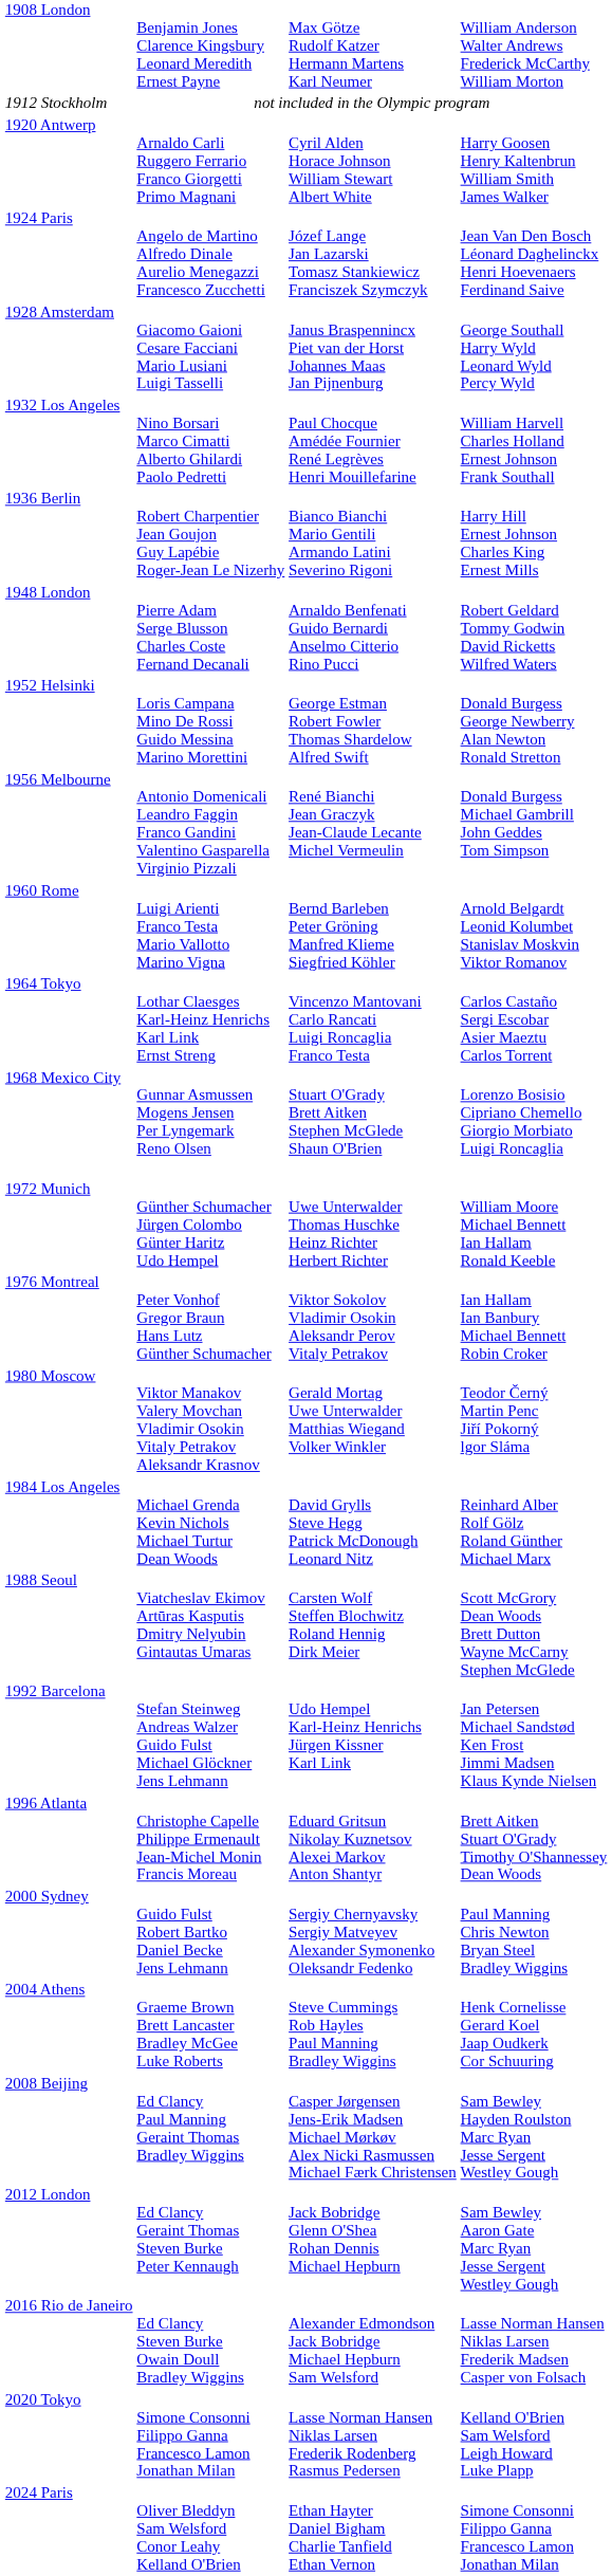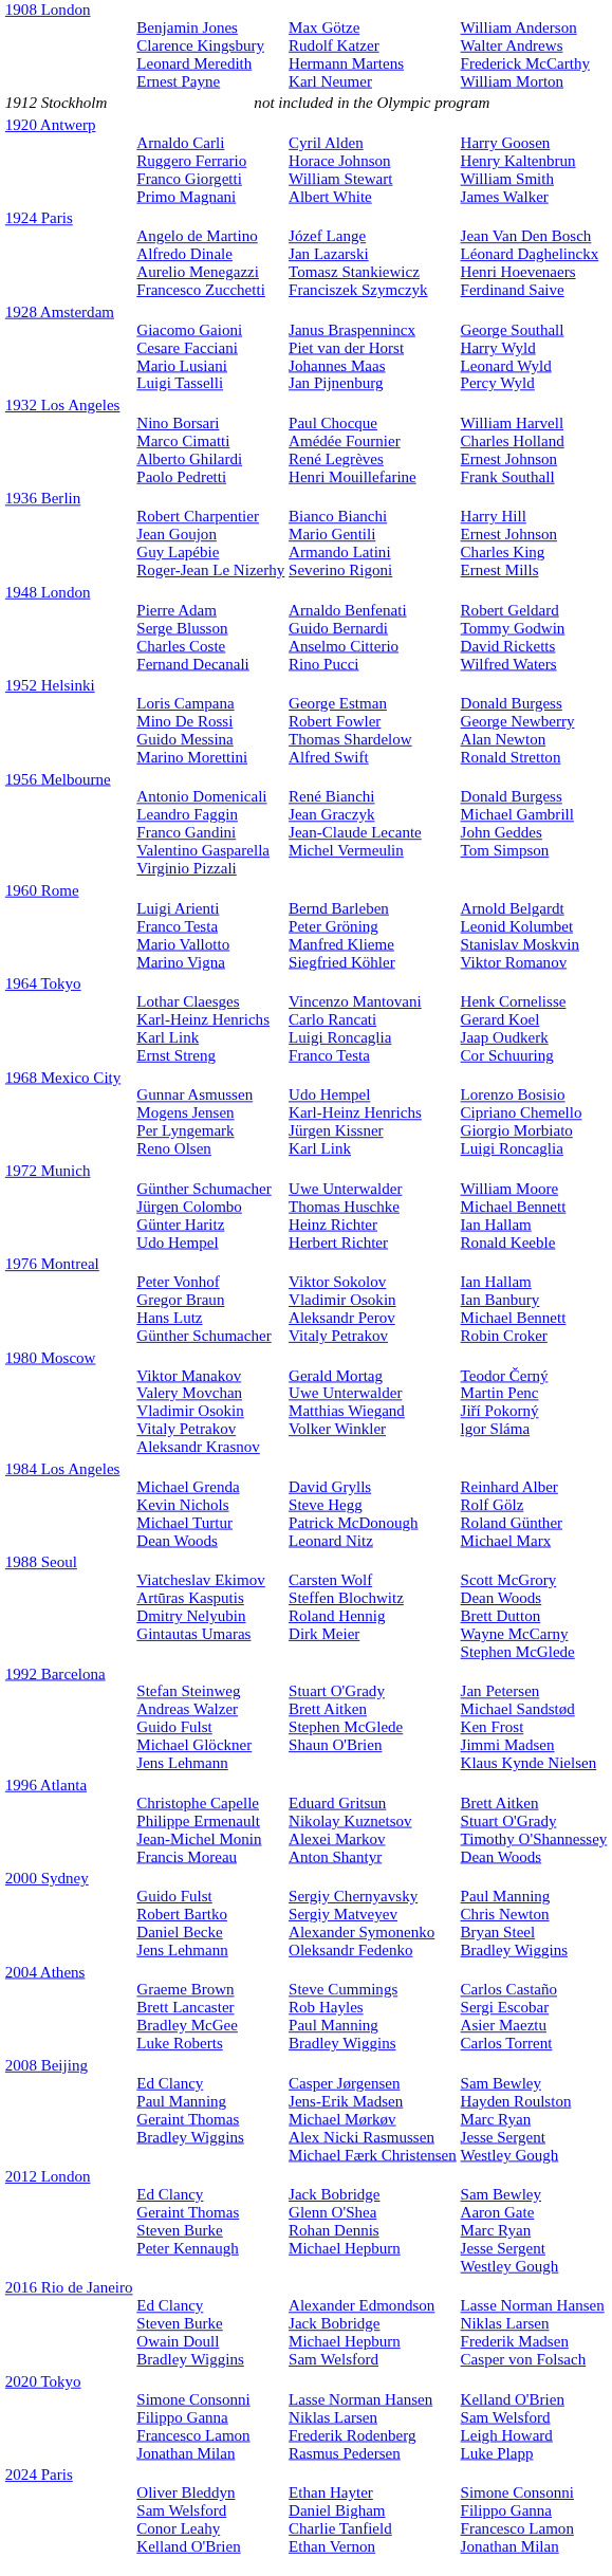 <table>
 <tr valign="top">
 <td><a href='#'>1908 London</a><br></td>
 <td><br><a href='#'>Benjamin Jones</a><br><a href='#'>Clarence Kingsbury</a><br><a href='#'>Leonard Meredith</a><br><a href='#'>Ernest Payne</a></td>
 <td><br><a href='#'>Max Götze</a><br><a href='#'>Rudolf Katzer</a><br><a href='#'>Hermann Martens</a><br><a href='#'>Karl Neumer</a></td>
 <td><br> <a href='#'>William Anderson</a><br> <a href='#'>Walter Andrews</a><br><a href='#'>Frederick McCarthy</a><br><a href='#'>William Morton</a></td>
 </tr>
 <tr>
 <td><em>1912 Stockholm</em></td>
 <td colspan=3 align=center><em>not included in the Olympic program</em></td>
 </tr>
 <tr valign="top">
 <td><a href='#'>1920 Antwerp</a><br></td>
 <td><br><a href='#'>Arnaldo Carli</a><br><a href='#'>Ruggero Ferrario</a><br><a href='#'>Franco Giorgetti</a><br><a href='#'>Primo Magnani</a></td>
 <td><br><a href='#'>Cyril Alden</a><br><a href='#'>Horace Johnson</a><br><a href='#'>William Stewart</a><br><a href='#'>Albert White</a></td>
 <td><br><a href='#'>Harry Goosen</a><br><a href='#'>Henry Kaltenbrun</a><br><a href='#'>William Smith</a><br><a href='#'>James Walker</a></td>
 </tr>
 <tr valign="top">
 <td><a href='#'>1924 Paris</a><br></td>
 <td><br><a href='#'>Angelo de Martino</a><br><a href='#'>Alfredo Dinale</a><br><a href='#'>Aurelio Menegazzi</a><br><a href='#'>Francesco Zucchetti</a></td>
 <td><br><a href='#'>Józef Lange</a><br><a href='#'>Jan Lazarski</a><br><a href='#'>Tomasz Stankiewicz</a><br><a href='#'>Franciszek Szymczyk</a></td>
 <td><br><a href='#'>Jean Van Den Bosch</a><br><a href='#'>Léonard Daghelinckx</a><br><a href='#'>Henri Hoevenaers</a><br><a href='#'>Ferdinand Saive</a></td>
 </tr>
 <tr valign="top">
 <td><a href='#'>1928 Amsterdam</a><br></td>
 <td><br><a href='#'>Giacomo Gaioni</a><br><a href='#'>Cesare Facciani</a><br><a href='#'>Mario Lusiani</a><br><a href='#'>Luigi Tasselli</a></td>
 <td><br><a href='#'>Janus Braspennincx</a><br><a href='#'>Piet van der Horst</a><br><a href='#'>Johannes Maas</a><br><a href='#'>Jan Pijnenburg</a></td>
 <td><br><a href='#'>George Southall</a><br><a href='#'>Harry Wyld</a><br><a href='#'>Leonard Wyld</a><br><a href='#'>Percy Wyld</a></td>
 </tr>
 <tr valign="top">
 <td><a href='#'>1932 Los Angeles</a><br></td>
 <td><br><a href='#'>Nino Borsari</a><br><a href='#'>Marco Cimatti</a><br><a href='#'>Alberto Ghilardi</a><br><a href='#'>Paolo Pedretti</a></td>
 <td><br><a href='#'>Paul Chocque</a><br><a href='#'>Amédée Fournier</a><br><a href='#'>René Legrèves</a><br><a href='#'>Henri Mouillefarine</a></td>
 <td><br><a href='#'>William Harvell</a><br><a href='#'>Charles Holland</a><br><a href='#'>Ernest Johnson</a><br><a href='#'>Frank Southall</a></td>
 </tr>
 <tr valign="top">
 <td><a href='#'>1936 Berlin</a><br></td>
 <td><br><a href='#'>Robert Charpentier</a><br><a href='#'>Jean Goujon</a><br><a href='#'>Guy Lapébie</a><br><a href='#'>Roger-Jean Le Nizerhy</a></td>
 <td><br><a href='#'>Bianco Bianchi</a><br><a href='#'>Mario Gentili</a><br><a href='#'>Armando Latini</a><br><a href='#'>Severino Rigoni</a></td>
 <td><br><a href='#'>Harry Hill</a><br><a href='#'>Ernest Johnson</a><br><a href='#'>Charles King</a><br><a href='#'>Ernest Mills</a></td>
 </tr>
 <tr valign="top">
 <td><a href='#'>1948 London</a><br></td>
 <td><br><a href='#'>Pierre Adam</a><br><a href='#'>Serge Blusson</a><br><a href='#'>Charles Coste</a><br><a href='#'>Fernand Decanali</a></td>
 <td><br><a href='#'>Arnaldo Benfenati</a><br><a href='#'>Guido Bernardi</a><br><a href='#'>Anselmo Citterio</a><br><a href='#'>Rino Pucci</a></td>
 <td><br><a href='#'>Robert Geldard</a><br><a href='#'>Tommy Godwin</a><br><a href='#'>David Ricketts</a><br><a href='#'>Wilfred Waters</a></td>
 </tr>
 <tr valign="top">
 <td><a href='#'>1952 Helsinki</a><br></td>
 <td><br><a href='#'>Loris Campana</a><br><a href='#'>Mino De Rossi</a><br><a href='#'>Guido Messina</a><br><a href='#'>Marino Morettini</a></td>
 <td><br><a href='#'>George Estman</a><br><a href='#'>Robert Fowler</a><br><a href='#'>Thomas Shardelow</a><br><a href='#'>Alfred Swift</a></td>
 <td><br><a href='#'>Donald Burgess</a><br><a href='#'>George Newberry</a><br><a href='#'>Alan Newton</a><br><a href='#'>Ronald Stretton</a></td>
 </tr>
 <tr valign="top">
 <td><a href='#'>1956 Melbourne</a><br></td>
 <td><br><a href='#'>Antonio Domenicali</a><br><a href='#'>Leandro Faggin</a><br><a href='#'>Franco Gandini</a><br><a href='#'>Valentino Gasparella</a><br><a href='#'>Virginio Pizzali</a></td>
 <td><br><a href='#'>René Bianchi</a><br><a href='#'>Jean Graczyk</a><br><a href='#'>Jean-Claude Lecante</a><br><a href='#'>Michel Vermeulin</a></td>
 <td><br><a href='#'>Donald Burgess</a><br><a href='#'>Michael Gambrill</a><br><a href='#'>John Geddes</a><br><a href='#'>Tom Simpson</a></td>
 </tr>
 <tr valign="top">
 <td><a href='#'>1960 Rome</a><br></td>
 <td><br><a href='#'>Luigi Arienti</a><br><a href='#'>Franco Testa</a><br><a href='#'>Mario Vallotto</a><br><a href='#'>Marino Vigna</a></td>
 <td><br><a href='#'>Bernd Barleben</a><br><a href='#'>Peter Gröning</a><br><a href='#'>Manfred Klieme</a><br><a href='#'>Siegfried Köhler</a></td>
 <td><br><a href='#'>Arnold Belgardt</a><br><a href='#'>Leonid Kolumbet</a><br><a href='#'>Stanislav Moskvin</a><br><a href='#'>Viktor Romanov</a></td>
 </tr>
 <tr valign="top">
 <td><a href='#'>1964 Tokyo</a><br></td>
 <td><br><a href='#'>Lothar Claesges</a><br><a href='#'>Karl-Heinz Henrichs</a><br><a href='#'>Karl Link</a><br><a href='#'>Ernst Streng</a></td>
 <td><br><a href='#'>Vincenzo Mantovani</a><br><a href='#'>Carlo Rancati</a><br><a href='#'>Luigi Roncaglia</a><br><a href='#'>Franco Testa</a></td>
-<td><br><a href='#'>Carlos Castaño</a> <br><a href='#'>Sergi Escobar</a> <br><a href='#'>Asier Maeztu</a> <br><a href='#'>Carlos Torrent</a></td>
+<td><br><a href='#'>Henk Cornelisse</a><br><a href='#'>Gerard Koel</a><br><a href='#'>Jaap Oudkerk</a><br><a href='#'>Cor Schuuring</a></td>
 </tr>
 <tr valign="top">
 <td><a href='#'>1968 Mexico City</a><br></td>
 <td><br><a href='#'>Gunnar Asmussen</a><br><a href='#'>Mogens Jensen</a><br><a href='#'>Per Lyngemark</a><br><a href='#'>Reno Olsen</a></td>
-<td><br><a href='#'>Stuart O'Grady</a><br><a href='#'>Brett Aitken</a><br><a href='#'>Stephen McGlede</a><br><a href='#'>Shaun O'Brien</a><br> </td>
+<td><br><a href='#'>Udo Hempel</a><br><a href='#'>Karl-Heinz Henrichs</a><br><a href='#'>Jürgen Kissner</a><br><a href='#'>Karl Link</a></td>
 <td><br><a href='#'>Lorenzo Bosisio</a><br><a href='#'>Cipriano Chemello</a><br><a href='#'>Giorgio Morbiato</a><br><a href='#'>Luigi Roncaglia</a></td>
 </tr>
 <tr valign="top">
 <td><a href='#'>1972 Munich</a><br></td>
 <td><br><a href='#'>Günther Schumacher</a><br><a href='#'>Jürgen Colombo</a><br><a href='#'>Günter Haritz</a><br><a href='#'>Udo Hempel</a></td>
 <td><br><a href='#'>Uwe Unterwalder</a><br><a href='#'>Thomas Huschke</a><br><a href='#'>Heinz Richter</a><br><a href='#'>Herbert Richter</a></td>
 <td><br><a href='#'>William Moore</a><br><a href='#'>Michael Bennett</a><br><a href='#'>Ian Hallam</a><br><a href='#'>Ronald Keeble</a></td>
 </tr>
 <tr valign="top">
 <td><a href='#'>1976 Montreal</a><br></td>
 <td><br><a href='#'>Peter Vonhof</a><br><a href='#'>Gregor Braun</a><br><a href='#'>Hans Lutz</a><br><a href='#'>Günther Schumacher</a></td>
 <td><br><a href='#'>Viktor Sokolov</a><br><a href='#'>Vladimir Osokin</a><br><a href='#'>Aleksandr Perov</a><br><a href='#'>Vitaly Petrakov</a></td>
 <td><br><a href='#'>Ian Hallam</a><br><a href='#'>Ian Banbury</a><br><a href='#'>Michael Bennett</a><br><a href='#'>Robin Croker</a></td>
 </tr>
 <tr valign="top">
 <td><a href='#'>1980 Moscow</a><br></td>
 <td><br><a href='#'>Viktor Manakov</a><br><a href='#'>Valery Movchan</a><br><a href='#'>Vladimir Osokin</a><br><a href='#'>Vitaly Petrakov</a><br><a href='#'>Aleksandr Krasnov</a></td>
 <td><br><a href='#'>Gerald Mortag</a><br><a href='#'>Uwe Unterwalder</a><br><a href='#'>Matthias Wiegand</a><br><a href='#'>Volker Winkler</a></td>
 <td><br><a href='#'>Teodor Černý</a><br><a href='#'>Martin Penc</a><br><a href='#'>Jiří Pokorný</a><br><a href='#'>lgor Sláma</a></td>
 </tr>
 <tr valign="top">
 <td><a href='#'>1984 Los Angeles</a><br></td>
 <td><br><a href='#'>Michael Grenda</a><br><a href='#'>Kevin Nichols</a><br><a href='#'>Michael Turtur</a><br><a href='#'>Dean Woods</a></td>
 <td><br><a href='#'>David Grylls</a><br><a href='#'>Steve Hegg</a><br><a href='#'>Patrick McDonough</a><br><a href='#'>Leonard Nitz</a></td>
 <td><br><a href='#'>Reinhard Alber</a><br><a href='#'>Rolf Gölz</a><br><a href='#'>Roland Günther</a><br><a href='#'>Michael Marx</a></td>
 </tr>
 <tr valign="top">
 <td><a href='#'>1988 Seoul</a><br></td>
 <td><br><a href='#'>Viatcheslav Ekimov</a><br><a href='#'>Artūras Kasputis</a><br><a href='#'>Dmitry Nelyubin</a><br><a href='#'>Gintautas Umaras</a><br> </td>
 <td><br><a href='#'>Carsten Wolf</a><br><a href='#'>Steffen Blochwitz</a><br><a href='#'>Roland Hennig</a><br><a href='#'>Dirk Meier</a><br> </td>
 <td><br><a href='#'>Scott McGrory</a><br><a href='#'>Dean Woods</a><br><a href='#'>Brett Dutton</a><br><a href='#'>Wayne McCarny</a><br><a href='#'>Stephen McGlede</a></td>
 </tr>
 <tr valign="top">
 <td><a href='#'>1992 Barcelona</a><br></td>
 <td><br><a href='#'>Stefan Steinweg</a><br><a href='#'>Andreas Walzer</a><br><a href='#'>Guido Fulst</a><br><a href='#'>Michael Glöckner</a><br><a href='#'>Jens Lehmann</a></td>
-<td><br><a href='#'>Udo Hempel</a><br><a href='#'>Karl-Heinz Henrichs</a><br><a href='#'>Jürgen Kissner</a><br><a href='#'>Karl Link</a></td>
+<td><br><a href='#'>Stuart O'Grady</a><br><a href='#'>Brett Aitken</a><br><a href='#'>Stephen McGlede</a><br><a href='#'>Shaun O'Brien</a><br> </td>
 <td><br><a href='#'>Jan Petersen</a><br><a href='#'>Michael Sandstød</a><br><a href='#'>Ken Frost</a><br><a href='#'>Jimmi Madsen</a><br><a href='#'>Klaus Kynde Nielsen</a></td>
 </tr>
 <tr valign="top">
 <td><a href='#'>1996 Atlanta</a><br></td>
 <td><br><a href='#'>Christophe Capelle</a><br><a href='#'>Philippe Ermenault</a><br><a href='#'>Jean-Michel Monin</a><br><a href='#'>Francis Moreau</a></td>
 <td><br><a href='#'>Eduard Gritsun</a><br><a href='#'>Nikolay Kuznetsov</a><br><a href='#'>Alexei Markov</a><br><a href='#'>Anton Shantyr</a></td>
 <td><br><a href='#'>Brett Aitken</a><br><a href='#'>Stuart O'Grady</a><br><a href='#'>Timothy O'Shannessey</a><br><a href='#'>Dean Woods</a></td>
 </tr>
 <tr valign="top">
 <td><a href='#'>2000 Sydney</a><br></td>
 <td><br><a href='#'>Guido Fulst</a><br><a href='#'>Robert Bartko</a><br><a href='#'>Daniel Becke</a><br><a href='#'>Jens Lehmann</a></td>
 <td><br><a href='#'>Sergiy Chernyavsky</a><br><a href='#'>Sergiy Matveyev</a><br><a href='#'>Alexander Symonenko</a><br><a href='#'>Oleksandr Fedenko</a></td>
 <td><br><a href='#'>Paul Manning</a><br><a href='#'>Chris Newton</a><br><a href='#'>Bryan Steel</a><br><a href='#'>Bradley Wiggins</a></td>
 </tr>
 <tr valign="top">
 <td><a href='#'>2004 Athens</a><br></td>
 <td><br><a href='#'>Graeme Brown</a> <br><a href='#'>Brett Lancaster</a> <br><a href='#'>Bradley McGee</a> <br><a href='#'>Luke Roberts</a></td>
 <td><br><a href='#'>Steve Cummings</a> <br><a href='#'>Rob Hayles</a> <br><a href='#'>Paul Manning</a> <br><a href='#'>Bradley Wiggins</a></td>
-<td><br><a href='#'>Henk Cornelisse</a><br><a href='#'>Gerard Koel</a><br><a href='#'>Jaap Oudkerk</a><br><a href='#'>Cor Schuuring</a></td>
+<td><br><a href='#'>Carlos Castaño</a> <br><a href='#'>Sergi Escobar</a> <br><a href='#'>Asier Maeztu</a> <br><a href='#'>Carlos Torrent</a></td>
 </tr>
 <tr valign="top">
 <td><a href='#'>2008 Beijing</a><br></td>
 <td><br><a href='#'>Ed Clancy</a><br><a href='#'>Paul Manning</a><br><a href='#'>Geraint Thomas</a><br><a href='#'>Bradley Wiggins</a><br> </td>
 <td><br><a href='#'>Casper Jørgensen</a><br><a href='#'>Jens-Erik Madsen</a><br><a href='#'>Michael Mørkøv</a><br><a href='#'>Alex Nicki Rasmussen</a><br><a href='#'>Michael Færk Christensen</a></td>
 <td><br><a href='#'>Sam Bewley</a><br><a href='#'>Hayden Roulston</a><br><a href='#'>Marc Ryan</a><br><a href='#'>Jesse Sergent</a><br><a href='#'>Westley Gough</a></td>
 </tr>
 <tr valign="top">
 <td><a href='#'>2012 London</a><br></td>
 <td><br><a href='#'>Ed Clancy</a><br><a href='#'>Geraint Thomas</a><br><a href='#'>Steven Burke</a><br><a href='#'>Peter Kennaugh</a><br> </td>
 <td><br><a href='#'>Jack Bobridge</a><br><a href='#'>Glenn O'Shea</a><br><a href='#'>Rohan Dennis</a><br><a href='#'>Michael Hepburn</a><br> </td>
 <td><br><a href='#'>Sam Bewley</a><br><a href='#'>Aaron Gate</a><br><a href='#'>Marc Ryan</a><br><a href='#'>Jesse Sergent</a><br><a href='#'>Westley Gough</a></td>
 </tr>
 <tr valign="top">
 <td><a href='#'>2016 Rio de Janeiro</a><br></td>
 <td><br><a href='#'>Ed Clancy</a><br><a href='#'>Steven Burke</a><br><a href='#'>Owain Doull</a><br><a href='#'>Bradley Wiggins</a></td>
 <td><br><a href='#'>Alexander Edmondson</a><br><a href='#'>Jack Bobridge</a><br><a href='#'>Michael Hepburn</a><br><a href='#'>Sam Welsford</a></td>
 <td><br><a href='#'>Lasse Norman Hansen</a><br><a href='#'>Niklas Larsen</a><br><a href='#'>Frederik Madsen</a><br><a href='#'>Casper von Folsach</a></td>
 </tr>
 <tr valign="top">
 <td><a href='#'>2020 Tokyo</a><br></td>
 <td><br><a href='#'>Simone Consonni</a><br><a href='#'>Filippo Ganna</a><br><a href='#'>Francesco Lamon</a><br><a href='#'>Jonathan Milan</a></td>
 <td><br><a href='#'>Lasse Norman Hansen</a><br><a href='#'>Niklas Larsen</a><br><a href='#'>Frederik Rodenberg</a><br><a href='#'>Rasmus Pedersen</a></td>
 <td><br><a href='#'>Kelland O'Brien</a><br><a href='#'>Sam Welsford</a><br><a href='#'>Leigh Howard</a><br><a href='#'>Luke Plapp</a></td>
 </tr>
 <tr valign="top">
 <td><a href='#'>2024 Paris</a> <br></td>
 <td><br><a href='#'>Oliver Bleddyn</a><br><a href='#'>Sam Welsford</a><br><a href='#'>Conor Leahy</a><br><a href='#'>Kelland O'Brien</a></td>
 <td><br><a href='#'>Ethan Hayter</a><br><a href='#'>Daniel Bigham</a><br><a href='#'>Charlie Tanfield</a><br><a href='#'>Ethan Vernon</a></td>
 <td><br><a href='#'>Simone Consonni</a><br><a href='#'>Filippo Ganna</a><br><a href='#'>Francesco Lamon</a><br><a href='#'>Jonathan Milan</a></td>
 </tr>
 <tr>
 </tr>
 </table>
